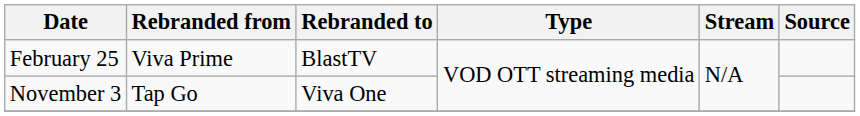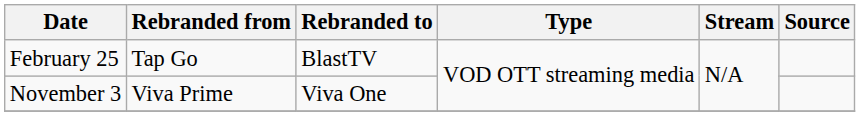 <table class="wikitable">
 <tr>
 <th>Date</th>
 <th>Rebranded from</th>
 <th>Rebranded to</th>
 <th>Type</th>
 <th>Stream</th>
 <th>Source</th>
 </tr>
 <tr>
 <td>February 25</td>
-<td>Viva Prime</td>
+<td>Tap Go</td>
 <td>BlastTV</td>
 <td rowspan="2">VOD OTT streaming media</td>
 <td rowspan="2">N/A</td>
 <td></td>
 </tr>
 <tr>
 <td>November 3</td>
-<td>Tap Go</td>
+<td>Viva Prime</td>
 <td>Viva One</td>
 <td></td>
 </tr>
 <tr>
 </tr>
 </table>
